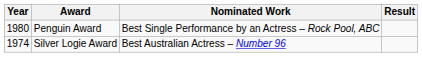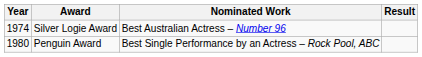 <table class="wikitable sortable">
 <tr>
 <th>Year</th>
 <th>Award</th>
 <th>Nominated Work</th>
 <th>Result</th>
 </tr>
 <tr>
+<td>1974</td>
+<td>Silver Logie Award</td>
+<td>Best Australian Actress – <em><a href='#'>Number 96</a></em></td>
+<td></td>
+</tr>
+<tr>
 <td>1980</td>
 <td>Penguin Award</td>
 <td>Best Single Performance by an Actress – <em>Rock Pool, ABC</em></td>
 <td></td>
 </tr>
-<tr>
-<td>1974</td>
-<td>Silver Logie Award</td>
-<td>Best Australian Actress – <em><a href='#'>Number 96</a></em></td>
-<td></td>
-</tr>
 </table>
